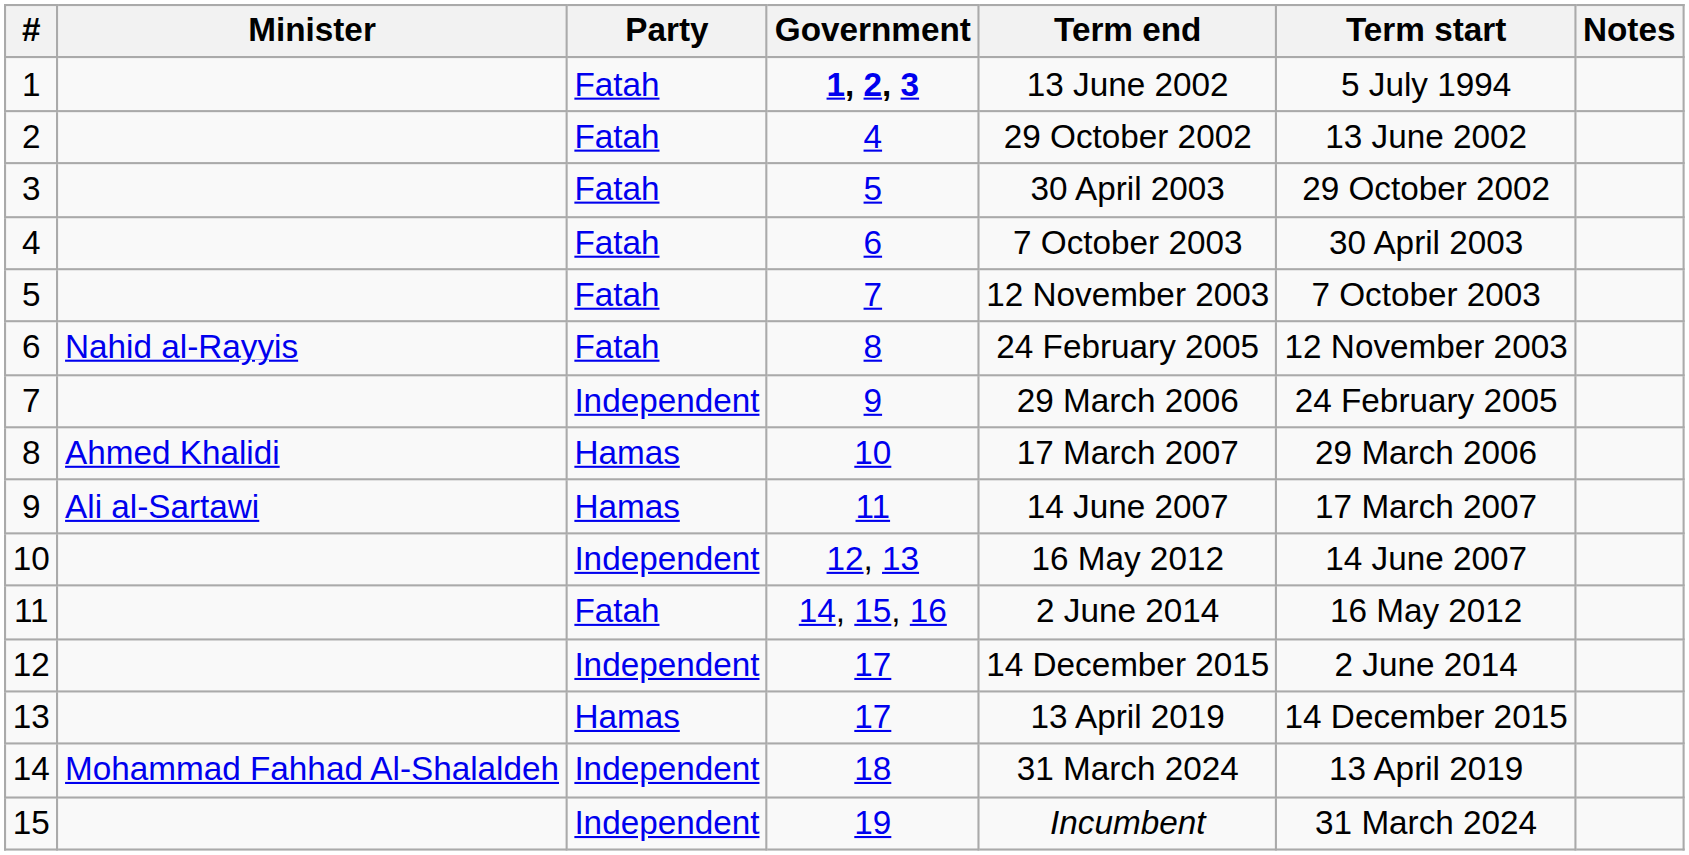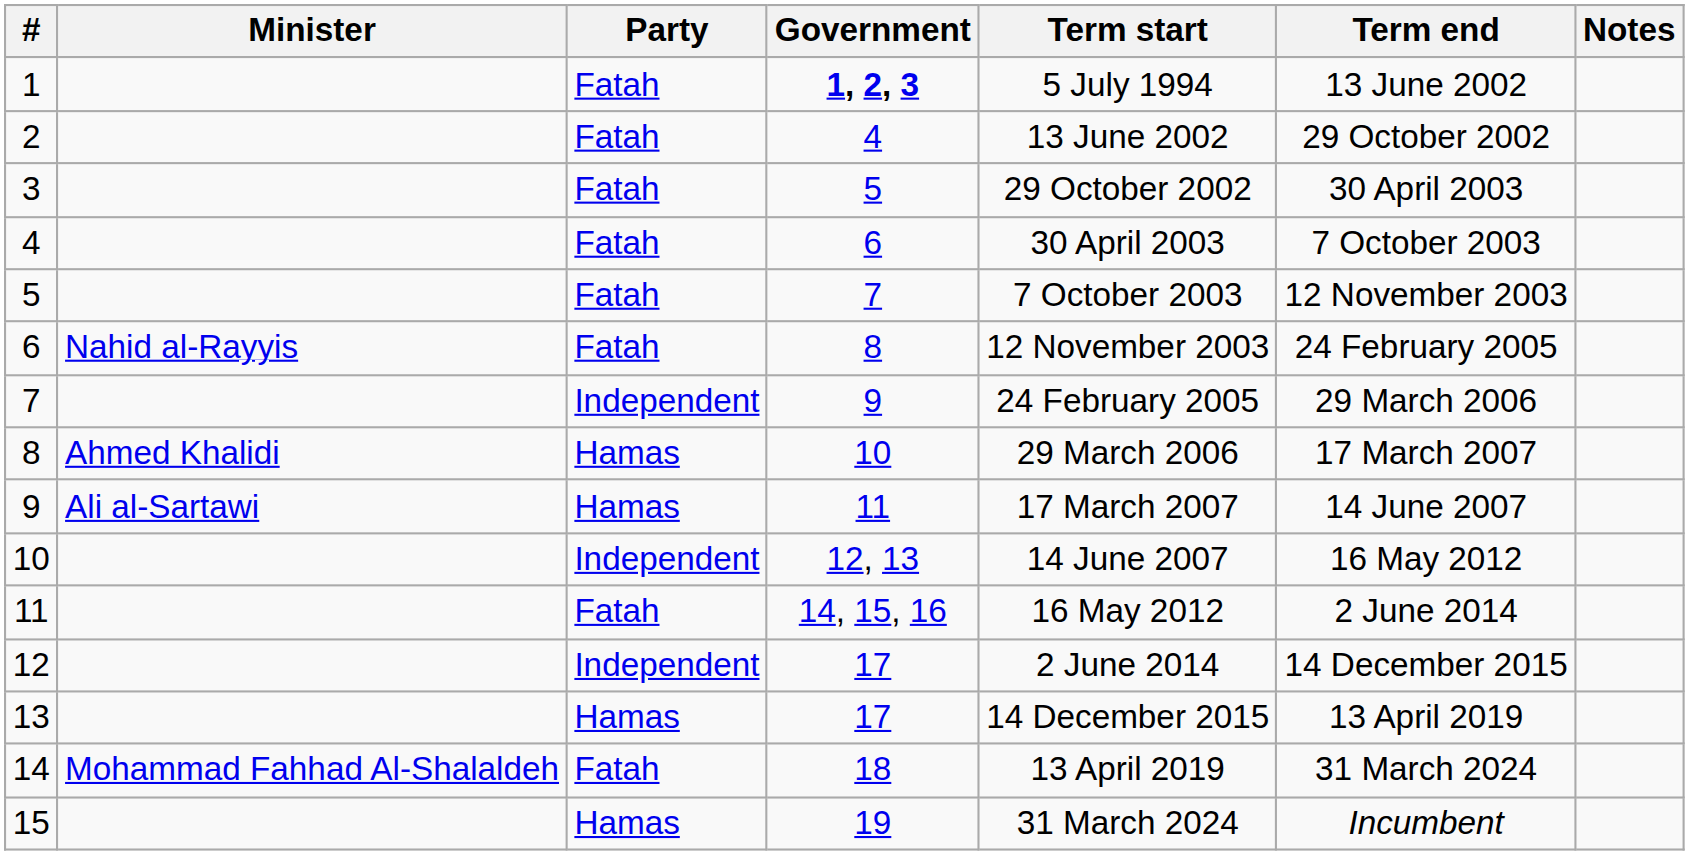 <table class=wikitable style=text-align:center>
 <tr>
 <th>#</th>
 <th>Minister</th>
 <th>Party</th>
 <th>Government</th>
+<th>Term start</th>
 <th>Term end</th>
-<th>Term start</th>
 <th>Notes</th>
 </tr>
 <tr>
 <td>1</td>
 <td align=left></td>
 <td align=left><a href='#'>Fatah</a></td>
 <td><strong><a href='#'>1</a>, <a href='#'>2</a>, <a href='#'>3</a></strong></td>
+<td>5 July 1994</td>
 <td>13 June 2002</td>
-<td>5 July 1994</td>
 <td></td>
 </tr>
 <tr>
 <td>2</td>
 <td align=left></td>
 <td align=left><a href='#'>Fatah</a></td>
 <td><a href='#'>4</a></td>
+<td>13 June 2002</td>
 <td>29 October 2002</td>
-<td>13 June 2002</td>
 <td></td>
 </tr>
 <tr>
 <td>3</td>
 <td align=left></td>
 <td align=left><a href='#'>Fatah</a></td>
 <td><a href='#'>5</a></td>
+<td>29 October 2002</td>
 <td>30 April 2003</td>
-<td>29 October 2002</td>
 <td></td>
 </tr>
 <tr>
 <td>4</td>
 <td align=left></td>
 <td align=left><a href='#'>Fatah</a></td>
 <td><a href='#'>6</a></td>
+<td>30 April 2003</td>
 <td>7 October 2003</td>
-<td>30 April 2003</td>
 <td></td>
 </tr>
 <tr>
 <td>5</td>
 <td align=left></td>
 <td align=left><a href='#'>Fatah</a></td>
 <td><a href='#'>7</a></td>
+<td>7 October 2003</td>
 <td>12 November 2003</td>
-<td>7 October 2003</td>
 <td></td>
 </tr>
 <tr>
 <td>6</td>
 <td align=left><a href='#'>Nahid al-Rayyis</a></td>
 <td align=left><a href='#'>Fatah</a></td>
 <td><a href='#'>8</a></td>
+<td>12 November 2003</td>
 <td>24 February 2005</td>
-<td>12 November 2003</td>
 <td></td>
 </tr>
 <tr>
 <td>7</td>
 <td align=left></td>
 <td align=left><a href='#'>Independent</a></td>
 <td><a href='#'>9</a></td>
+<td>24 February 2005</td>
 <td>29 March 2006</td>
-<td>24 February 2005</td>
 <td></td>
 </tr>
 <tr>
 <td>8</td>
 <td align=left><a href='#'>Ahmed Khalidi</a></td>
 <td align=left><a href='#'>Hamas</a></td>
 <td><a href='#'>10</a></td>
+<td>29 March 2006</td>
 <td>17 March 2007</td>
-<td>29 March 2006</td>
 <td></td>
 </tr>
 <tr>
 <td>9</td>
 <td align=left><a href='#'>Ali al-Sartawi</a></td>
 <td align=left><a href='#'>Hamas</a></td>
 <td><a href='#'>11</a></td>
+<td>17 March 2007</td>
 <td>14 June 2007</td>
-<td>17 March 2007</td>
 <td></td>
 </tr>
 <tr>
 <td>10</td>
 <td align=left></td>
 <td align=left><a href='#'>Independent</a></td>
 <td><a href='#'>12</a>, <a href='#'>13</a></td>
+<td>14 June 2007</td>
 <td>16 May 2012</td>
-<td>14 June 2007</td>
 <td></td>
 </tr>
 <tr>
 <td>11</td>
 <td align=left></td>
 <td align=left><a href='#'>Fatah</a></td>
 <td><a href='#'>14</a>, <a href='#'>15</a>, <a href='#'>16</a></td>
+<td>16 May 2012</td>
 <td>2 June 2014</td>
-<td>16 May 2012</td>
 <td></td>
 </tr>
 <tr>
 <td>12</td>
 <td align=left></td>
 <td align=left><a href='#'>Independent</a></td>
 <td><a href='#'>17</a></td>
+<td>2 June 2014</td>
 <td>14 December 2015</td>
-<td>2 June 2014</td>
 <td></td>
 </tr>
 <tr>
 <td>13</td>
 <td align=left></td>
 <td align=left><a href='#'>Hamas</a></td>
 <td><a href='#'>17</a></td>
+<td>14 December 2015</td>
 <td>13 April 2019</td>
-<td>14 December 2015</td>
 <td></td>
 </tr>
 <tr>
 <td>14</td>
 <td align=left><a href='#'>Mohammad Fahhad Al-Shalaldeh</a></td>
-<td align=left><a href='#'>Independent</a></td>
+<td align=left><a href='#'>Fatah</a></td>
 <td><a href='#'>18</a></td>
+<td>13 April 2019</td>
 <td>31 March 2024</td>
-<td>13 April 2019</td>
 <td></td>
 </tr>
 <tr>
 <td>15</td>
 <td align=left></td>
-<td align=left><a href='#'>Independent</a></td>
+<td align=left><a href='#'>Hamas</a></td>
 <td><a href='#'>19</a></td>
+<td>31 March 2024</td>
 <td><em>Incumbent</em></td>
-<td>31 March 2024</td>
 <td></td>
 </tr>
 </table>
